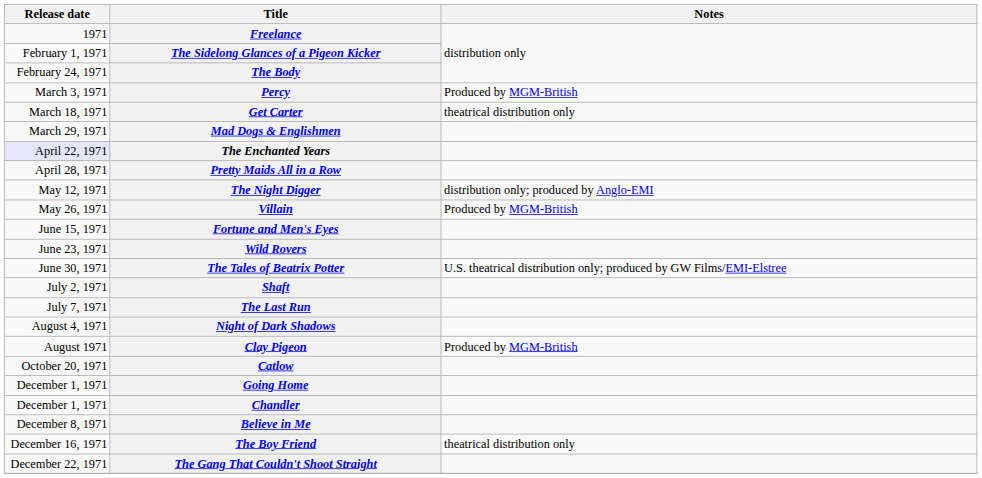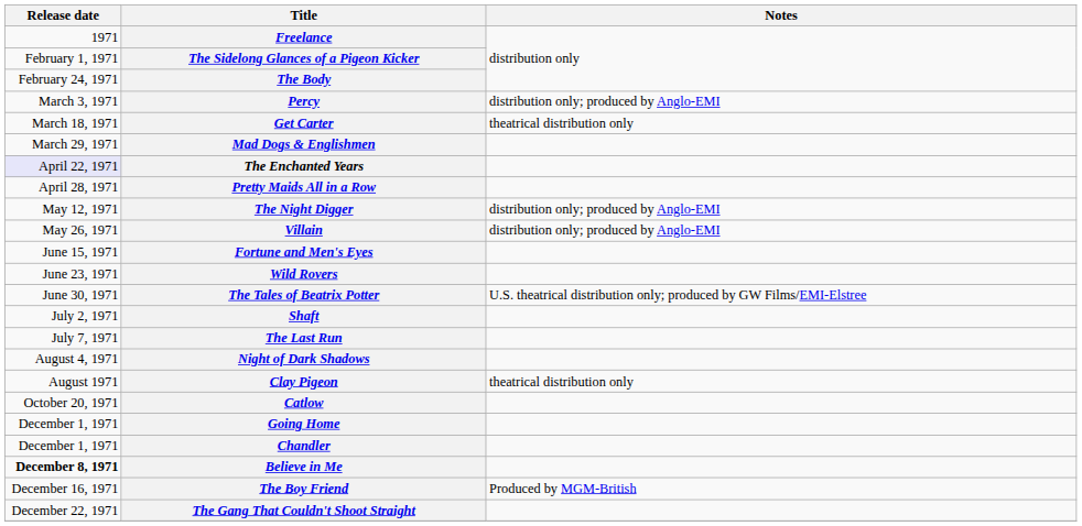 <table class="wikitable sortable" style="width:100%;">
 <tr>
 <th scope="col" style="width:130px;">Release date</th>
 <th>Title</th>
 <th>Notes</th>
 </tr>
 <tr>
 <td style="text-align:right;">1971</td>
 <th scope="row"><em><a href='#'>Freelance</a></em></th>
 <td rowspan="3">distribution only</td>
 </tr>
 <tr>
 <td style="text-align:right;">February 1, 1971</td>
 <th scope="row"><em><a href='#'>The Sidelong Glances of a Pigeon Kicker</a></em></th>
 </tr>
 <tr>
 <td style="text-align:right;">February 24, 1971</td>
 <th scope="row"><em><a href='#'>The Body</a></em></th>
 </tr>
 <tr>
 <td style="text-align:right;">March 3, 1971</td>
 <th scope="row"><em><a href='#'>Percy</a></em></th>
-<td>Produced by <a href='#'>MGM-British</a></td>
+<td>distribution only; produced by <a href='#'>Anglo-EMI</a></td>
 </tr>
 <tr>
 <td style="text-align:right;">March 18, 1971</td>
 <th scope="row"><em><a href='#'>Get Carter</a></em></th>
 <td>theatrical distribution only</td>
 </tr>
 <tr>
 <td style="text-align:right;">March 29, 1971</td>
 <th scope="row"><em><a href='#'>Mad Dogs & Englishmen</a></em></th>
 <td></td>
 </tr>
 <tr>
 <td style="background: lavender; text-align:right;">April 22, 1971</td>
 <th scope="row"><em>The Enchanted Years</em></th>
 <td></td>
 </tr>
 <tr>
 <td style="text-align:right;">April 28, 1971</td>
 <th scope="row"><em><a href='#'>Pretty Maids All in a Row</a></em></th>
 <td></td>
 </tr>
 <tr>
 <td style="text-align:right;">May 12, 1971</td>
 <th scope="row"><em><a href='#'>The Night Digger</a></em></th>
 <td>distribution only; produced by <a href='#'>Anglo-EMI</a></td>
 </tr>
 <tr>
 <td style="text-align:right;">May 26, 1971</td>
 <th scope="row"><em><a href='#'>Villain</a></em></th>
-<td>Produced by <a href='#'>MGM-British</a></td>
+<td>distribution only; produced by <a href='#'>Anglo-EMI</a></td>
 </tr>
 <tr>
 <td style="text-align:right;">June 15, 1971</td>
 <th scope="row"><em><a href='#'>Fortune and Men's Eyes</a></em></th>
 <td></td>
 </tr>
 <tr>
 <td style="text-align:right;">June 23, 1971</td>
 <th scope="row"><em><a href='#'>Wild Rovers</a></em></th>
 <td></td>
 </tr>
 <tr>
 <td style="text-align:right;">June 30, 1971</td>
 <th scope="row"><em><a href='#'>The Tales of Beatrix Potter</a></em></th>
 <td>U.S. theatrical distribution only; produced by GW Films/<a href='#'>EMI-Elstree</a></td>
 </tr>
 <tr>
 <td style="text-align:right;">July 2, 1971</td>
 <th scope="row"><em><a href='#'>Shaft</a></em></th>
 <td></td>
 </tr>
 <tr>
 <td style="text-align:right;">July 7, 1971</td>
 <th scope="row"><em><a href='#'>The Last Run</a></em></th>
 <td></td>
 </tr>
 <tr>
 <td style="text-align:right;">August 4, 1971</td>
 <th scope="row"><em><a href='#'>Night of Dark Shadows</a></em></th>
 <td></td>
 </tr>
 <tr>
 <td style="text-align:right;">August 1971</td>
 <th scope="row"><em><a href='#'>Clay Pigeon</a></em></th>
-<td>Produced by <a href='#'>MGM-British</a></td>
+<td>theatrical distribution only</td>
 </tr>
 <tr>
 <td style="text-align:right;">October 20, 1971</td>
 <th scope="row"><em><a href='#'>Catlow</a></em></th>
 <td></td>
 </tr>
 <tr>
 <td style="text-align:right;">December 1, 1971</td>
 <th scope="row"><em><a href='#'>Going Home</a></em></th>
 <td></td>
 </tr>
 <tr>
 <td style="text-align:right;">December 1, 1971</td>
 <th scope="row"><em><a href='#'>Chandler</a></em></th>
 <td></td>
 </tr>
 <tr>
-<td style="text-align:right;">December 8, 1971</td>
+<td style="text-align:right;"><strong>December 8, 1971</strong></td>
 <th scope="row"><em><a href='#'>Believe in Me</a></em></th>
 <td></td>
 </tr>
 <tr>
 <td style="text-align:right;">December 16, 1971</td>
 <th scope="row"><em><a href='#'>The Boy Friend</a></em></th>
-<td>theatrical distribution only</td>
+<td>Produced by <a href='#'>MGM-British</a></td>
 </tr>
 <tr>
 <td style="text-align:right;">December 22, 1971</td>
 <th scope="row"><em><a href='#'>The Gang That Couldn't Shoot Straight</a></em></th>
 <td></td>
 </tr>
 <tr>
 </tr>
 </table>
